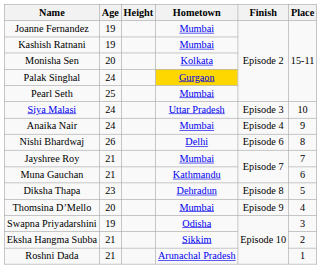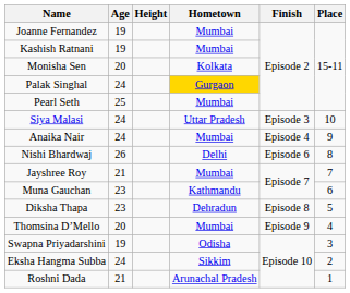 <table class="wikitable sortable" style="text-align:center">
 <tr>
 <th scope="col">Name</th>
 <th scope="col">Age</th>
 <th scope="col">Height</th>
 <th scope="col">Hometown</th>
 <th scope="col">Finish</th>
 <th scope="col">Place</th>
 </tr>
 <tr>
 <td>Joanne Fernandez</td>
 <td>19</td>
 <td></td>
 <td><a href='#'>Mumbai</a></td>
 <td rowspan="5">Episode 2</td>
 <td rowspan="5">15-11</td>
 </tr>
 <tr>
 <td>Kashish Ratnani</td>
 <td>19</td>
 <td></td>
 <td><a href='#'>Mumbai</a></td>
 </tr>
 <tr>
 <td>Monisha Sen</td>
 <td>20</td>
 <td></td>
 <td><a href='#'>Kolkata</a></td>
 </tr>
 <tr>
 <td>Palak Singhal</td>
 <td>24</td>
 <td></td>
 <td style="background: gold;"><a href='#'>Gurgaon</a></td>
 </tr>
 <tr>
 <td>Pearl Seth</td>
 <td>25</td>
 <td></td>
 <td><a href='#'>Mumbai</a></td>
 </tr>
 <tr>
 <td><a href='#'>Siya Malasi</a></td>
 <td>24</td>
 <td></td>
 <td><a href='#'>Uttar Pradesh</a></td>
 <td>Episode  3</td>
 <td>10</td>
 </tr>
 <tr>
 <td>Anaika Nair</td>
 <td>24</td>
 <td></td>
 <td><a href='#'>Mumbai</a></td>
 <td>Episode  4</td>
 <td>9</td>
 </tr>
 <tr>
 <td>Nishi Bhardwaj</td>
 <td>26</td>
 <td></td>
 <td><a href='#'>Delhi</a></td>
 <td>Episode  6</td>
 <td>8</td>
 </tr>
 <tr>
 <td>Jayshree Roy</td>
 <td>21</td>
 <td></td>
 <td><a href='#'>Mumbai</a></td>
 <td rowspan="2">Episode 7</td>
 <td>7</td>
 </tr>
 <tr>
 <td>Muna Gauchan</td>
-<td>21</td>
+<td>23</td>
 <td></td>
 <td><a href='#'>Kathmandu</a></td>
 <td>6</td>
 </tr>
 <tr>
 <td>Diksha Thapa</td>
 <td>23</td>
 <td></td>
 <td><a href='#'>Dehradun</a></td>
 <td>Episode  8</td>
 <td>5</td>
 </tr>
 <tr>
 <td>Thomsina D’Mello</td>
 <td>20</td>
 <td></td>
 <td><a href='#'>Mumbai</a></td>
 <td>Episode  9</td>
 <td>4</td>
 </tr>
 <tr>
 <td>Swapna Priyadarshini</td>
 <td>19</td>
 <td></td>
 <td><a href='#'>Odisha</a></td>
 <td rowspan="3">Episode 10</td>
 <td>3</td>
 </tr>
 <tr>
 <td>Eksha Hangma Subba</td>
-<td>21</td>
+<td>24</td>
 <td></td>
 <td><a href='#'>Sikkim</a></td>
 <td>2</td>
 </tr>
 <tr>
 <td>Roshni Dada</td>
 <td>21</td>
 <td></td>
 <td><a href='#'>Arunachal Pradesh</a></td>
 <td>1</td>
 </tr>
 </table>
